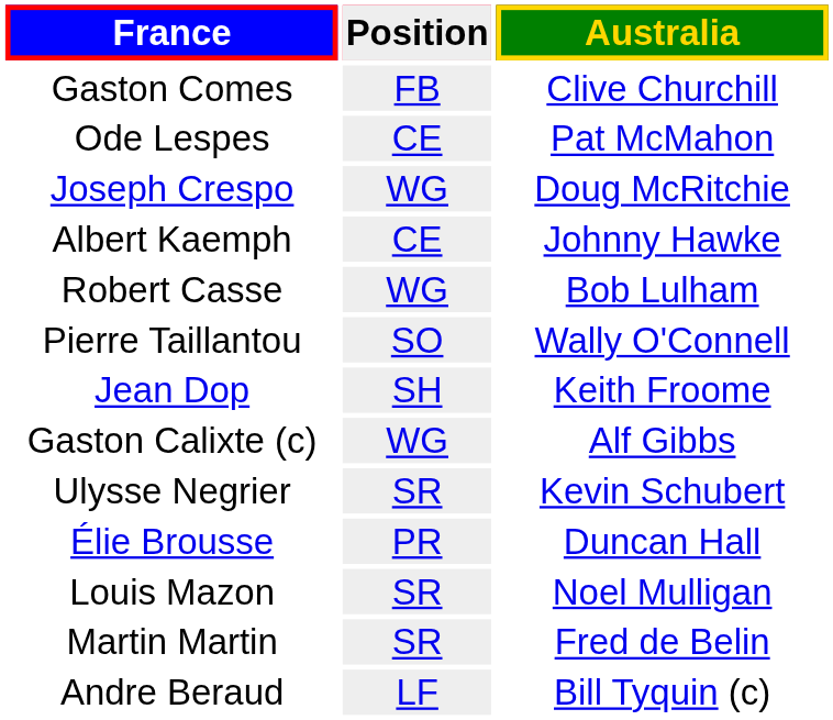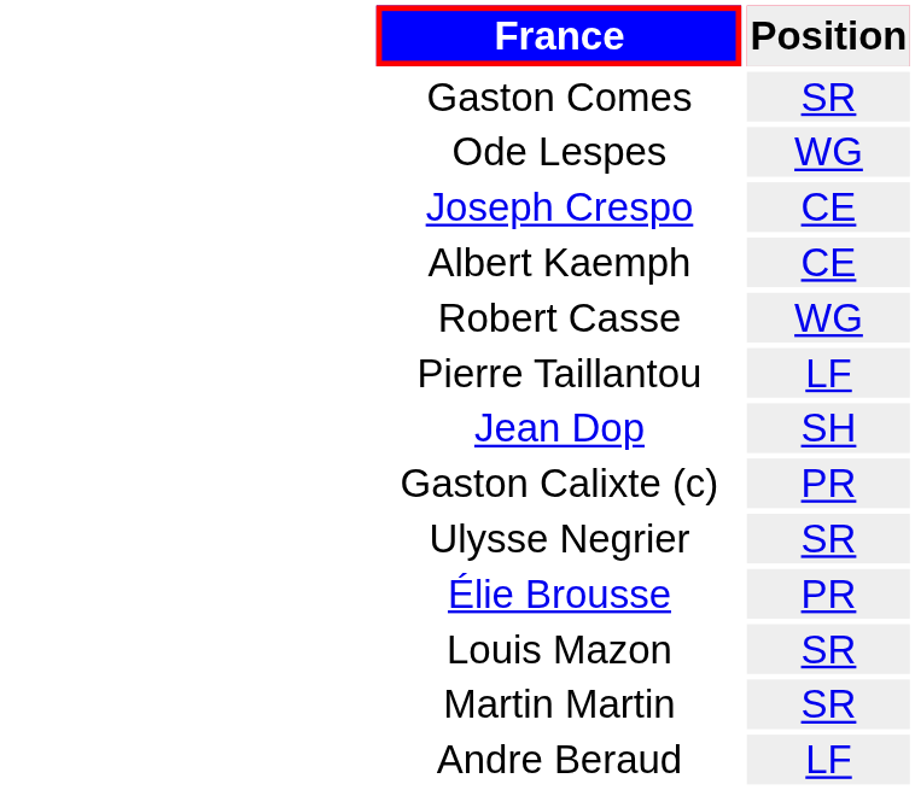 <table align=right style="font-size:90%; margin-left:1em">
 <tr bgcolor=#FF0033>
 <th align="centre" width="126" style="border: 2px solid red; background: blue; color: white">France</th>
 <th align="center" style="background: #eeeeee; color: black">Position</th>
-<th align="centre" width="126" style="border: 2px solid gold; background: green; color: gold">Australia</th>
 </tr>
 <tr align="center">
 <td>Gaston Comes</td>
-<td style="background: #eeeeee"><a href='#'>FB</a></td>
-<td><a href='#'>Clive Churchill</a></td>
+<td style="background: #eeeeee"><a href='#'>SR</a></td>
 </tr>
 <tr align="center">
 <td>Ode Lespes</td>
-<td style="background: #eeeeee"><a href='#'>CE</a></td>
-<td><a href='#'>Pat McMahon</a></td>
+<td style="background: #eeeeee"><a href='#'>WG</a></td>
 </tr>
 <tr align="center">
 <td><a href='#'>Joseph Crespo</a></td>
-<td style="background: #eeeeee"><a href='#'>WG</a></td>
-<td><a href='#'>Doug McRitchie</a></td>
+<td style="background: #eeeeee"><a href='#'>CE</a></td>
 </tr>
 <tr align="center">
 <td>Albert Kaemph</td>
 <td style="background: #eeeeee"><a href='#'>CE</a></td>
-<td><a href='#'>Johnny Hawke</a></td>
 </tr>
 <tr align="center">
 <td>Robert Casse</td>
 <td style="background: #eeeeee"><a href='#'>WG</a></td>
-<td><a href='#'>Bob Lulham</a></td>
 </tr>
 <tr align="center">
 <td>Pierre Taillantou</td>
-<td style="background: #eeeeee"><a href='#'>SO</a></td>
-<td><a href='#'>Wally O'Connell</a></td>
+<td style="background: #eeeeee"><a href='#'>LF</a></td>
 </tr>
 <tr align="center">
 <td><a href='#'>Jean Dop</a></td>
 <td style="background: #eeeeee"><a href='#'>SH</a></td>
-<td><a href='#'>Keith Froome</a></td>
 </tr>
 <tr align="center">
 <td>Gaston Calixte (c)</td>
-<td style="background: #eeeeee"><a href='#'>WG</a></td>
-<td><a href='#'>Alf Gibbs</a></td>
+<td style="background: #eeeeee"><a href='#'>PR</a></td>
 </tr>
 <tr align="center">
 <td>Ulysse Negrier</td>
 <td style="background: #eeeeee"><a href='#'>SR</a></td>
-<td><a href='#'>Kevin Schubert</a></td>
 </tr>
 <tr align="center">
 <td><a href='#'>Élie Brousse</a></td>
 <td style="background: #eeeeee"><a href='#'>PR</a></td>
-<td><a href='#'>Duncan Hall</a></td>
 </tr>
 <tr align="center">
 <td>Louis Mazon</td>
 <td style="background: #eeeeee"><a href='#'>SR</a></td>
-<td><a href='#'>Noel Mulligan</a></td>
 </tr>
 <tr align="center">
 <td>Martin Martin</td>
 <td style="background: #eeeeee"><a href='#'>SR</a></td>
-<td><a href='#'>Fred de Belin</a></td>
 </tr>
 <tr align="center">
 <td>Andre Beraud</td>
 <td style="background: #eeeeee"><a href='#'>LF</a></td>
-<td><a href='#'>Bill Tyquin</a> (c)</td>
 </tr>
 </table>
